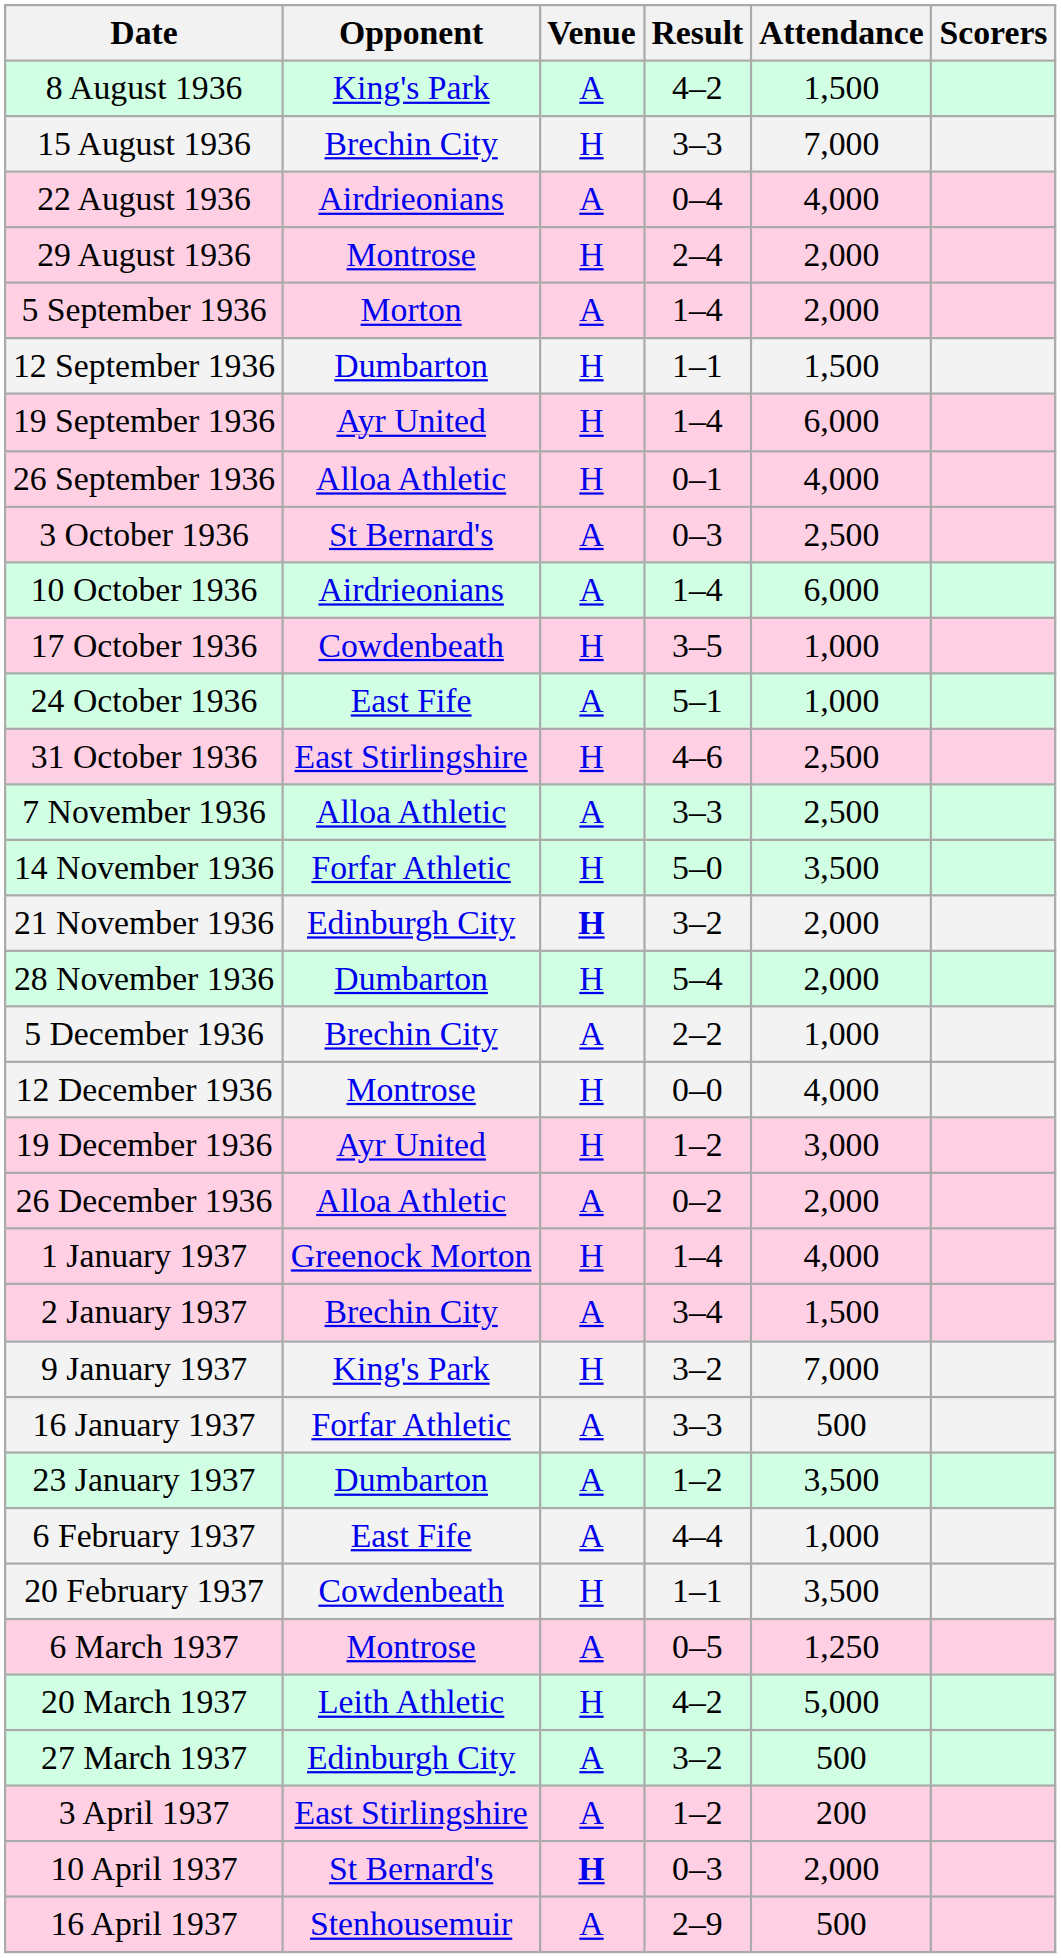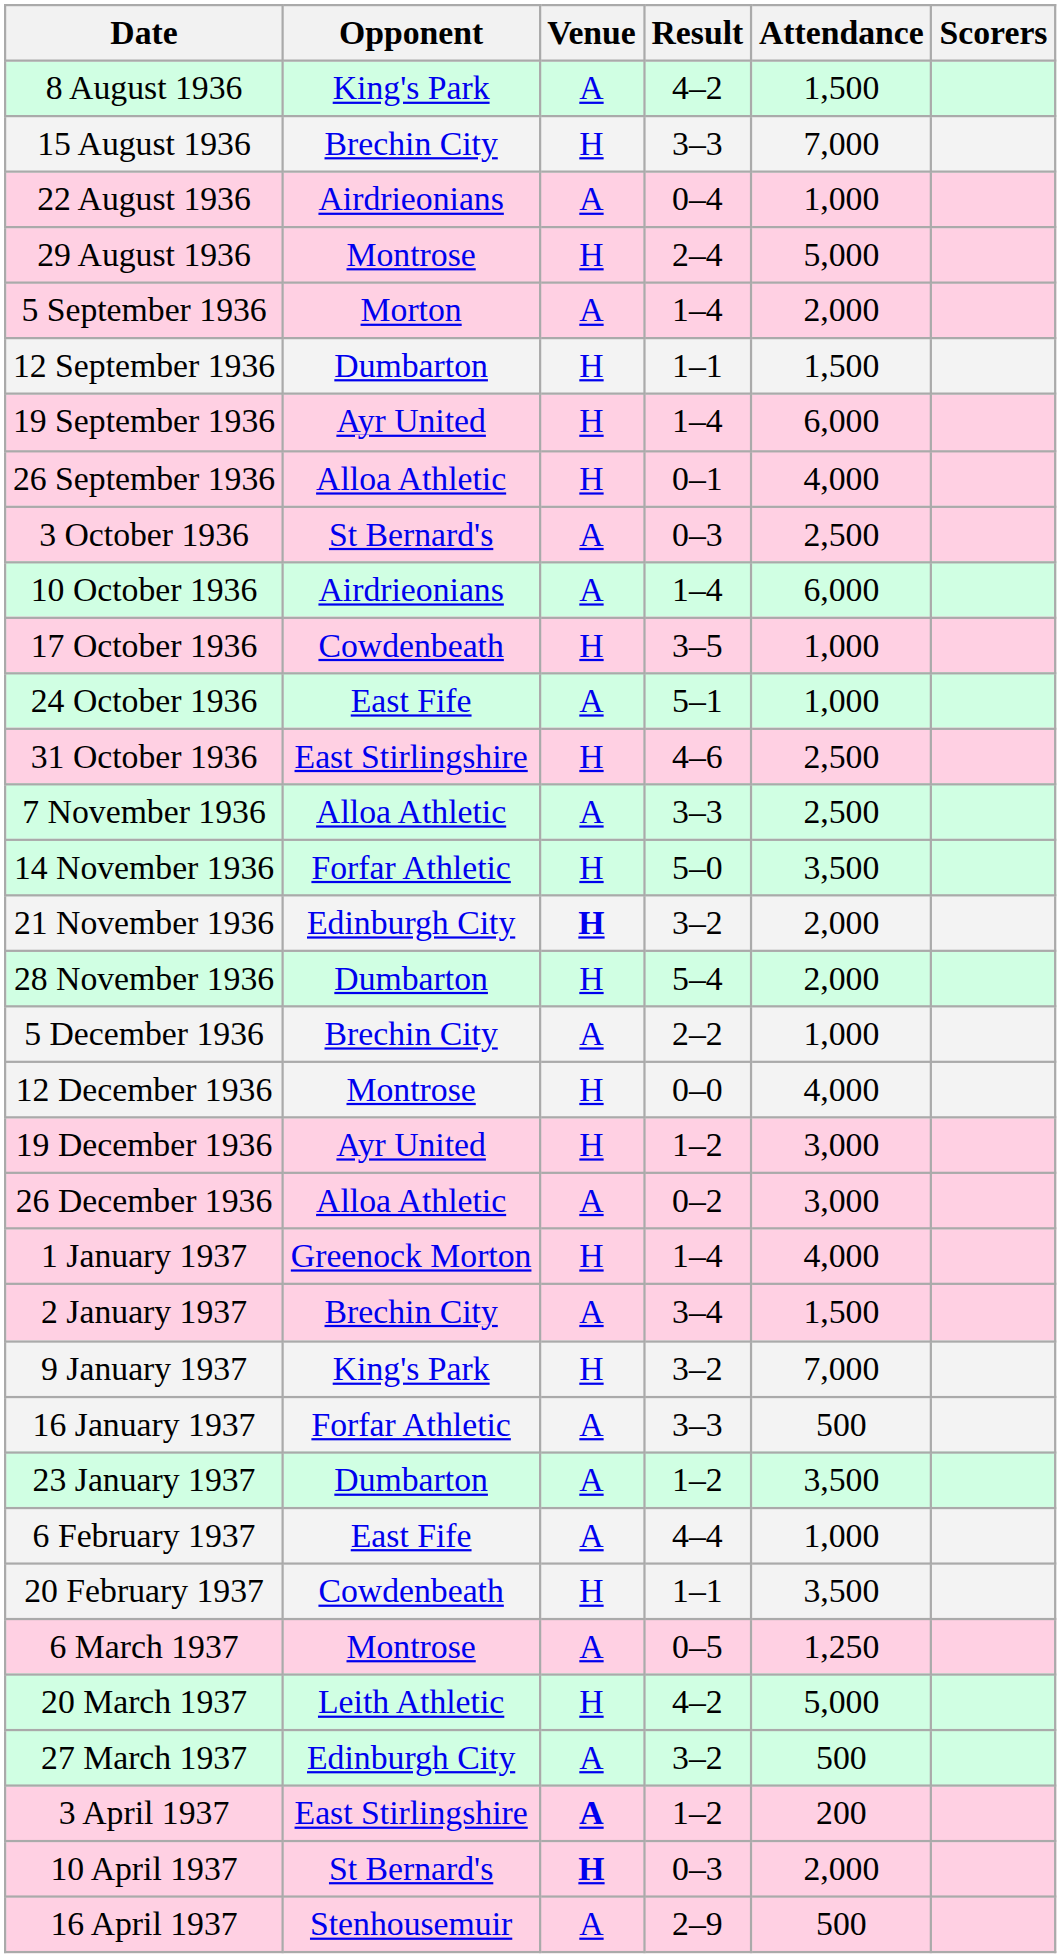 <table class="wikitable sortable" style="font-size:95%; text-align:center">
 <tr>
 <th>Date</th>
 <th>Opponent</th>
 <th>Venue</th>
 <th>Result</th>
 <th>Attendance</th>
 <th>Scorers</th>
 </tr>
 <tr bgcolor = "#d0ffe3">
 <td>8 August 1936</td>
 <td><a href='#'>King's Park</a></td>
 <td><a href='#'>A</a></td>
 <td>4–2</td>
 <td>1,500</td>
 <td></td>
 </tr>
 <tr bgcolor = "#f3f3f3">
 <td>15 August 1936</td>
 <td><a href='#'>Brechin City</a></td>
 <td><a href='#'>H</a></td>
 <td>3–3</td>
 <td>7,000</td>
 <td></td>
 </tr>
 <tr bgcolor = "#ffd0e3">
 <td>22 August 1936</td>
 <td><a href='#'>Airdrieonians</a></td>
 <td><a href='#'>A</a></td>
 <td>0–4</td>
-<td>4,000</td>
+<td>1,000</td>
 <td></td>
 </tr>
 <tr bgcolor = "#ffd0e3">
 <td>29 August 1936</td>
 <td><a href='#'>Montrose</a></td>
 <td><a href='#'>H</a></td>
 <td>2–4</td>
-<td>2,000</td>
+<td>5,000</td>
 <td></td>
 </tr>
 <tr bgcolor = "#ffd0e3">
 <td>5 September 1936</td>
 <td><a href='#'>Morton</a></td>
 <td><a href='#'>A</a></td>
 <td>1–4</td>
 <td>2,000</td>
 <td></td>
 </tr>
 <tr bgcolor = "#f3f3f3">
 <td>12 September 1936</td>
 <td><a href='#'>Dumbarton</a></td>
 <td><a href='#'>H</a></td>
 <td>1–1</td>
 <td>1,500</td>
 <td></td>
 </tr>
 <tr bgcolor = "#ffd0e3">
 <td>19 September 1936</td>
 <td><a href='#'>Ayr United</a></td>
 <td><a href='#'>H</a></td>
 <td>1–4</td>
 <td>6,000</td>
 <td></td>
 </tr>
 <tr bgcolor = "#ffd0e3">
 <td>26 September 1936</td>
 <td><a href='#'>Alloa Athletic</a></td>
 <td><a href='#'>H</a></td>
 <td>0–1</td>
 <td>4,000</td>
 <td></td>
 </tr>
 <tr bgcolor = "#ffd0e3">
 <td>3 October 1936</td>
 <td><a href='#'>St Bernard's</a></td>
 <td><a href='#'>A</a></td>
 <td>0–3</td>
 <td>2,500</td>
 <td></td>
 </tr>
 <tr bgcolor = "#d0ffe3">
 <td>10 October 1936</td>
 <td><a href='#'>Airdrieonians</a></td>
 <td><a href='#'>A</a></td>
 <td>1–4</td>
 <td>6,000</td>
 <td></td>
 </tr>
 <tr bgcolor = "#ffd0e3">
 <td>17 October 1936</td>
 <td><a href='#'>Cowdenbeath</a></td>
 <td><a href='#'>H</a></td>
 <td>3–5</td>
 <td>1,000</td>
 <td></td>
 </tr>
 <tr bgcolor = "#d0ffe3">
 <td>24 October 1936</td>
 <td><a href='#'>East Fife</a></td>
 <td><a href='#'>A</a></td>
 <td>5–1</td>
 <td>1,000</td>
 <td></td>
 </tr>
 <tr bgcolor = "#ffd0e3">
 <td>31 October 1936</td>
 <td><a href='#'>East Stirlingshire</a></td>
 <td><a href='#'>H</a></td>
 <td>4–6</td>
 <td>2,500</td>
 <td></td>
 </tr>
 <tr bgcolor = "#d0ffe3">
 <td>7 November 1936</td>
 <td><a href='#'>Alloa Athletic</a></td>
 <td><a href='#'>A</a></td>
 <td>3–3</td>
 <td>2,500</td>
 <td></td>
 </tr>
 <tr bgcolor = "#d0ffe3">
 <td>14 November 1936</td>
 <td><a href='#'>Forfar Athletic</a></td>
 <td><a href='#'>H</a></td>
 <td>5–0</td>
 <td>3,500</td>
 <td></td>
 </tr>
 <tr bgcolor = "#f3f3f3">
 <td>21 November 1936</td>
 <td><a href='#'>Edinburgh City</a></td>
 <td><strong><a href='#'>H</a></strong></td>
 <td>3–2</td>
 <td>2,000</td>
 <td></td>
 </tr>
 <tr bgcolor = "#d0ffe3">
 <td>28 November 1936</td>
 <td><a href='#'>Dumbarton</a></td>
 <td><a href='#'>H</a></td>
 <td>5–4</td>
 <td>2,000</td>
 <td></td>
 </tr>
 <tr bgcolor = "#f3f3f3">
 <td>5 December 1936</td>
 <td><a href='#'>Brechin City</a></td>
 <td><a href='#'>A</a></td>
 <td>2–2</td>
 <td>1,000</td>
 <td></td>
 </tr>
 <tr bgcolor = "#f3f3f3">
 <td>12 December 1936</td>
 <td><a href='#'>Montrose</a></td>
 <td><a href='#'>H</a></td>
 <td>0–0</td>
 <td>4,000</td>
 <td></td>
 </tr>
 <tr bgcolor = "#ffd0e3">
 <td>19 December 1936</td>
 <td><a href='#'>Ayr United</a></td>
 <td><a href='#'>H</a></td>
 <td>1–2</td>
 <td>3,000</td>
 <td></td>
 </tr>
 <tr bgcolor = "#ffd0e3">
 <td>26 December 1936</td>
 <td><a href='#'>Alloa Athletic</a></td>
 <td><a href='#'>A</a></td>
 <td>0–2</td>
-<td>2,000</td>
+<td>3,000</td>
 <td></td>
 </tr>
 <tr bgcolor = "#ffd0e3">
 <td>1 January 1937</td>
 <td><a href='#'>Greenock Morton</a></td>
 <td><a href='#'>H</a></td>
 <td>1–4</td>
 <td>4,000</td>
 <td></td>
 </tr>
 <tr bgcolor = "#ffd0e3">
 <td>2 January 1937</td>
 <td><a href='#'>Brechin City</a></td>
 <td><a href='#'>A</a></td>
 <td>3–4</td>
 <td>1,500</td>
 <td></td>
 </tr>
 <tr bgcolor = "#f3f3f3">
 <td>9 January 1937</td>
 <td><a href='#'>King's Park</a></td>
 <td><a href='#'>H</a></td>
 <td>3–2</td>
 <td>7,000</td>
 <td></td>
 </tr>
 <tr bgcolor = "#f3f3f3">
 <td>16 January 1937</td>
 <td><a href='#'>Forfar Athletic</a></td>
 <td><a href='#'>A</a></td>
 <td>3–3</td>
 <td>500</td>
 <td></td>
 </tr>
 <tr bgcolor = "#d0ffe3">
 <td>23 January 1937</td>
 <td><a href='#'>Dumbarton</a></td>
 <td><a href='#'>A</a></td>
 <td>1–2</td>
 <td>3,500</td>
 <td></td>
 </tr>
 <tr bgcolor = "#f3f3f3">
 <td>6 February 1937</td>
 <td><a href='#'>East Fife</a></td>
 <td><a href='#'>A</a></td>
 <td>4–4</td>
 <td>1,000</td>
 <td></td>
 </tr>
 <tr bgcolor = "#f3f3f3">
 <td>20 February 1937</td>
 <td><a href='#'>Cowdenbeath</a></td>
 <td><a href='#'>H</a></td>
 <td>1–1</td>
 <td>3,500</td>
 <td></td>
 </tr>
 <tr bgcolor = "#ffd0e3">
 <td>6 March 1937</td>
 <td><a href='#'>Montrose</a></td>
 <td><a href='#'>A</a></td>
 <td>0–5</td>
 <td>1,250</td>
 <td></td>
 </tr>
 <tr bgcolor = "#d0ffe3">
 <td>20 March 1937</td>
 <td><a href='#'>Leith Athletic</a></td>
 <td><a href='#'>H</a></td>
 <td>4–2</td>
 <td>5,000</td>
 <td></td>
 </tr>
 <tr bgcolor = "#d0ffe3">
 <td>27 March 1937</td>
 <td><a href='#'>Edinburgh City</a></td>
 <td><a href='#'>A</a></td>
 <td>3–2</td>
 <td>500</td>
 <td></td>
 </tr>
 <tr bgcolor = "#ffd0e3">
 <td>3 April 1937</td>
 <td><a href='#'>East Stirlingshire</a></td>
-<td><a href='#'>A</a></td>
+<td><strong><a href='#'>A</a></strong></td>
 <td>1–2</td>
 <td>200</td>
 <td></td>
 </tr>
 <tr bgcolor = "#ffd0e3">
 <td>10 April 1937</td>
 <td><a href='#'>St Bernard's</a></td>
 <td><strong><a href='#'>H</a></strong></td>
 <td>0–3</td>
 <td>2,000</td>
 <td></td>
 </tr>
 <tr bgcolor = "#ffd0e3">
 <td>16 April 1937</td>
 <td><a href='#'>Stenhousemuir</a></td>
 <td><a href='#'>A</a></td>
 <td>2–9</td>
 <td>500</td>
 <td></td>
 </tr>
 </table>
